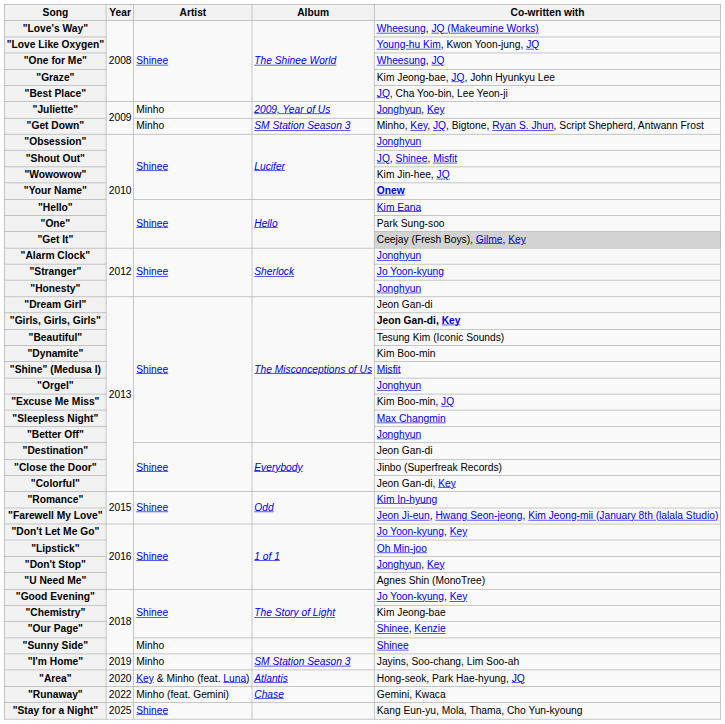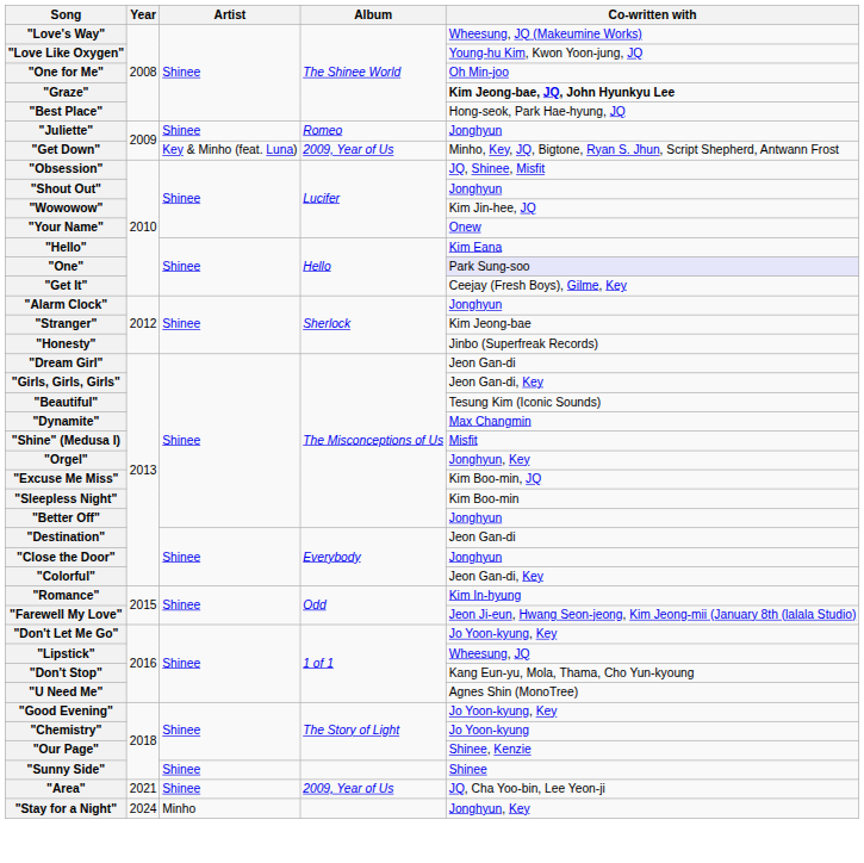 <table class="wikitable sortable plainrowheaders">
 <tr>
 <th scope="col">Song</th>
 <th scope="col">Year</th>
 <th scope="col">Artist</th>
 <th scope="col">Album</th>
 <th scope="col">Co-written with</th>
 </tr>
 <tr>
 <th scope="row">"Love's Way"</th>
 <td rowspan="5">2008</td>
 <td rowspan="5"><a href='#'>Shinee</a></td>
 <td rowspan="5"><em><a href='#'>The Shinee World</a></em></td>
 <td><a href='#'>Wheesung</a>, <a href='#'>JQ (Makeumine Works)</a></td>
 </tr>
 <tr>
 <th scope="row">"Love Like Oxygen"</th>
 <td><a href='#'>Young-hu Kim</a>, Kwon Yoon-jung, <a href='#'>JQ</a></td>
 </tr>
 <tr>
 <th scope="row">"One for Me"</th>
-<td><a href='#'>Wheesung</a>, <a href='#'>JQ</a></td>
+<td><a href='#'>Oh Min-joo</a></td>
 </tr>
 <tr>
 <th scope="row">"Graze"</th>
-<td>Kim Jeong-bae, <a href='#'>JQ</a>, John Hyunkyu Lee</td>
+<td><strong>Kim Jeong-bae, <a href='#'>JQ</a>, John Hyunkyu Lee</strong></td>
 </tr>
 <tr>
 <th scope="row">"Best Place"</th>
-<td><a href='#'>JQ</a>, Cha Yoo-bin, Lee Yeon-ji</td>
+<td>Hong-seok, Park Hae-hyung, <a href='#'>JQ</a></td>
 </tr>
 <tr>
 <th scope="row">"Juliette"</th>
 <td rowspan="2">2009</td>
-<td>Minho</td>
-<td><em><a href='#'>2009, Year of Us</a></em></td>
-<td><a href='#'>Jonghyun</a>, <a href='#'>Key</a></td>
+<td><a href='#'>Shinee</a></td>
+<td><em><a href='#'>Romeo</a></em></td>
+<td><a href='#'>Jonghyun</a></td>
 </tr>
 <tr>
 <th scope="row">"Get Down"</th>
-<td>Minho</td>
-<td><em><a href='#'>SM Station Season 3</a></em></td>
+<td><a href='#'>Key</a> & Minho (feat. <a href='#'>Luna</a>)</td>
+<td><em><a href='#'>2009, Year of Us</a></em></td>
 <td>Minho, <a href='#'>Key</a>, <a href='#'>JQ</a>, Bigtone, <a href='#'>Ryan S. Jhun</a>, Script Shepherd, Antwann Frost</td>
 </tr>
 <tr>
 <th scope="row">"Obsession"</th>
 <td rowspan="7">2010</td>
 <td rowspan="4"><a href='#'>Shinee</a></td>
 <td rowspan="4"><em><a href='#'>Lucifer</a></em></td>
-<td><a href='#'>Jonghyun</a></td>
+<td><a href='#'>JQ</a>, <a href='#'>Shinee</a>, <a href='#'>Misfit</a></td>
 </tr>
 <tr>
 <th scope="row">"Shout Out"</th>
-<td><a href='#'>JQ</a>, <a href='#'>Shinee</a>, <a href='#'>Misfit</a></td>
+<td><a href='#'>Jonghyun</a></td>
 </tr>
 <tr>
 <th scope="row">"Wowowow"</th>
 <td>Kim Jin-hee, <a href='#'>JQ</a></td>
 </tr>
 <tr>
 <th scope="row">"Your Name"</th>
-<td><strong><a href='#'>Onew</a></strong></td>
+<td><a href='#'>Onew</a></td>
 </tr>
 <tr>
 <th scope="row">"Hello"</th>
 <td rowspan="3"><a href='#'>Shinee</a></td>
 <td rowspan="3"><em><a href='#'>Hello</a></em></td>
 <td><a href='#'>Kim Eana</a></td>
 </tr>
 <tr>
 <th scope="row">"One"</th>
-<td>Park Sung-soo</td>
+<td style="background: lavender;">Park Sung-soo</td>
 </tr>
 <tr>
 <th scope="row">"Get It"</th>
-<td style="background: lightgrey;">Ceejay (Fresh Boys), <a href='#'>Gilme</a>, <a href='#'>Key</a></td>
+<td>Ceejay (Fresh Boys), <a href='#'>Gilme</a>, <a href='#'>Key</a></td>
 </tr>
 <tr>
 <th scope="row">"Alarm Clock"</th>
 <td rowspan="3">2012</td>
 <td rowspan="3"><a href='#'>Shinee</a></td>
 <td rowspan="3"><em><a href='#'>Sherlock</a></em></td>
 <td><a href='#'>Jonghyun</a></td>
 </tr>
 <tr>
 <th scope="row">"Stranger"</th>
-<td><a href='#'>Jo Yoon-kyung</a></td>
+<td>Kim Jeong-bae</td>
 </tr>
 <tr>
 <th scope="row">"Honesty"</th>
-<td><a href='#'>Jonghyun</a></td>
+<td>Jinbo (Superfreak Records)</td>
 </tr>
 <tr>
 <th scope="row">"Dream Girl"</th>
 <td rowspan="12">2013</td>
 <td rowspan="9"><a href='#'>Shinee</a></td>
 <td rowspan="9"><em><a href='#'>The Misconceptions of Us</a></em></td>
 <td>Jeon Gan-di</td>
 </tr>
 <tr>
 <th scope="row">"Girls, Girls, Girls"</th>
-<td><strong>Jeon Gan-di, <a href='#'>Key</a></strong></td>
+<td>Jeon Gan-di, <a href='#'>Key</a></td>
 </tr>
 <tr>
 <th scope="row">"Beautiful"</th>
 <td>Tesung Kim (Iconic Sounds)</td>
 </tr>
 <tr>
 <th scope="row">"Dynamite"</th>
-<td>Kim Boo-min</td>
+<td><a href='#'>Max Changmin</a></td>
 </tr>
 <tr>
 <th scope="row">"Shine" (Medusa I)</th>
 <td><a href='#'>Misfit</a></td>
 </tr>
 <tr>
 <th scope="row">"Orgel"</th>
-<td><a href='#'>Jonghyun</a></td>
+<td><a href='#'>Jonghyun</a>, <a href='#'>Key</a></td>
 </tr>
 <tr>
 <th scope="row">"Excuse Me Miss"</th>
 <td>Kim Boo-min, <a href='#'>JQ</a></td>
 </tr>
 <tr>
 <th scope="row">"Sleepless Night"</th>
-<td><a href='#'>Max Changmin</a></td>
+<td>Kim Boo-min</td>
 </tr>
 <tr>
 <th scope="row">"Better Off"</th>
 <td><a href='#'>Jonghyun</a></td>
 </tr>
 <tr>
 <th scope="row">"Destination"</th>
 <td rowspan="3"><a href='#'>Shinee</a></td>
 <td rowspan="3"><em><a href='#'>Everybody</a></em></td>
 <td>Jeon Gan-di</td>
 </tr>
 <tr>
 <th scope="row">"Close the Door"</th>
-<td>Jinbo (Superfreak Records)</td>
+<td><a href='#'>Jonghyun</a></td>
 </tr>
 <tr>
 <th scope="row">"Colorful"</th>
 <td>Jeon Gan-di, <a href='#'>Key</a></td>
 </tr>
 <tr>
 <th scope="row">"Romance"</th>
 <td rowspan="2">2015</td>
 <td rowspan="2"><a href='#'>Shinee</a></td>
 <td rowspan="2"><em><a href='#'>Odd</a></em></td>
 <td><a href='#'>Kim In-hyung</a></td>
 </tr>
 <tr>
 <th scope="row">"Farewell My Love"</th>
 <td><a href='#'>Jeon Ji-eun</a>, <a href='#'>Hwang Seon-jeong</a>, <a href='#'>Kim Jeong-mii (January 8th (lalala Studio)</a></td>
 </tr>
 <tr>
 <th scope="row">"Don't Let Me Go"</th>
 <td rowspan="4">2016</td>
 <td rowspan="4"><a href='#'>Shinee</a></td>
 <td rowspan="4"><em><a href='#'>1 of 1</a></em></td>
 <td><a href='#'>Jo Yoon-kyung</a>, <a href='#'>Key</a></td>
 </tr>
 <tr>
 <th scope="row">"Lipstick"</th>
-<td><a href='#'>Oh Min-joo</a></td>
+<td><a href='#'>Wheesung</a>, <a href='#'>JQ</a></td>
 </tr>
 <tr>
 <th scope="row">"Don't Stop"</th>
-<td><a href='#'>Jonghyun</a>, <a href='#'>Key</a></td>
+<td>Kang Eun-yu, Mola, Thama, Cho Yun-kyoung</td>
 </tr>
 <tr>
 <th scope="row">"U Need Me"</th>
 <td>Agnes Shin (MonoTree)</td>
 </tr>
 <tr>
 <th scope="row">"Good Evening"</th>
 <td rowspan="4">2018</td>
 <td rowspan="3"><a href='#'>Shinee</a></td>
 <td rowspan="3"><em><a href='#'>The Story of Light</a></em></td>
 <td><a href='#'>Jo Yoon-kyung</a>, <a href='#'>Key</a></td>
 </tr>
 <tr>
 <th scope="row">"Chemistry"</th>
-<td>Kim Jeong-bae</td>
+<td><a href='#'>Jo Yoon-kyung</a></td>
 </tr>
 <tr>
 <th scope="row">"Our Page"</th>
 <td><a href='#'>Shinee</a>, <a href='#'>Kenzie</a></td>
 </tr>
 <tr>
 <th scope="row">"Sunny Side"</th>
-<td>Minho</td>
+<td><a href='#'>Shinee</a></td>
 <td></td>
 <td><a href='#'>Shinee</a></td>
 </tr>
 <tr>
-<th scope="row">"I'm Home"</th>
-<td>2019</td>
-<td>Minho</td>
-<td><em><a href='#'>SM Station Season 3</a></em></td>
-<td>Jayins, Soo-chang, Lim Soo-ah</td>
-</tr>
-<tr>
 <th scope="row">"Area"</th>
-<td>2020</td>
-<td><a href='#'>Key</a> & Minho (feat. <a href='#'>Luna</a>)</td>
-<td><em><a href='#'>Atlantis</a></em></td>
-<td>Hong-seok, Park Hae-hyung, <a href='#'>JQ</a></td>
-</tr>
-<tr>
-<th scope="row">"Runaway"</th>
-<td>2022</td>
-<td>Minho (feat. Gemini)</td>
-<td><em><a href='#'>Chase</a></em></td>
-<td>Gemini, Kwaca</td>
+<td>2021</td>
+<td><a href='#'>Shinee</a></td>
+<td><em><a href='#'>2009, Year of Us</a></em></td>
+<td><a href='#'>JQ</a>, Cha Yoo-bin, Lee Yeon-ji</td>
 </tr>
 <tr>
 <th scope="row">"Stay for a Night"</th>
-<td>2025</td>
-<td><a href='#'>Shinee</a></td>
+<td>2024</td>
+<td>Minho</td>
 <td></td>
-<td>Kang Eun-yu, Mola, Thama, Cho Yun-kyoung</td>
+<td><a href='#'>Jonghyun</a>, <a href='#'>Key</a></td>
 </tr>
 </table>
